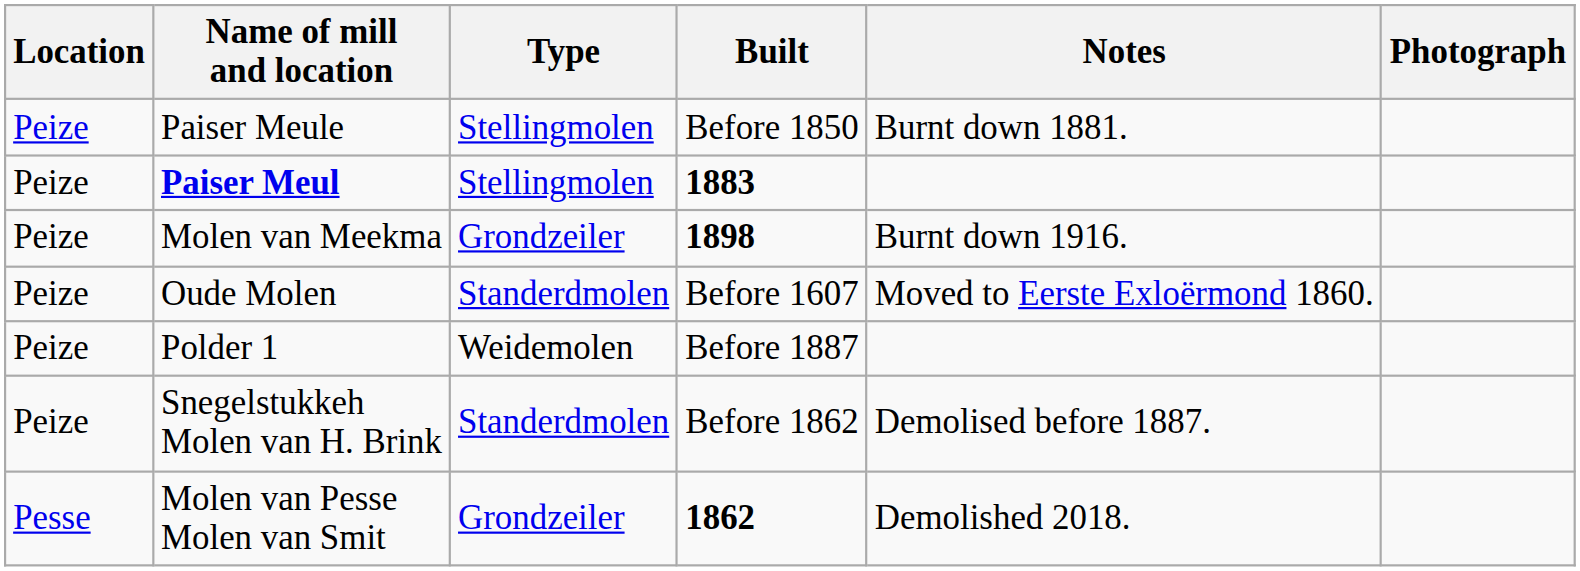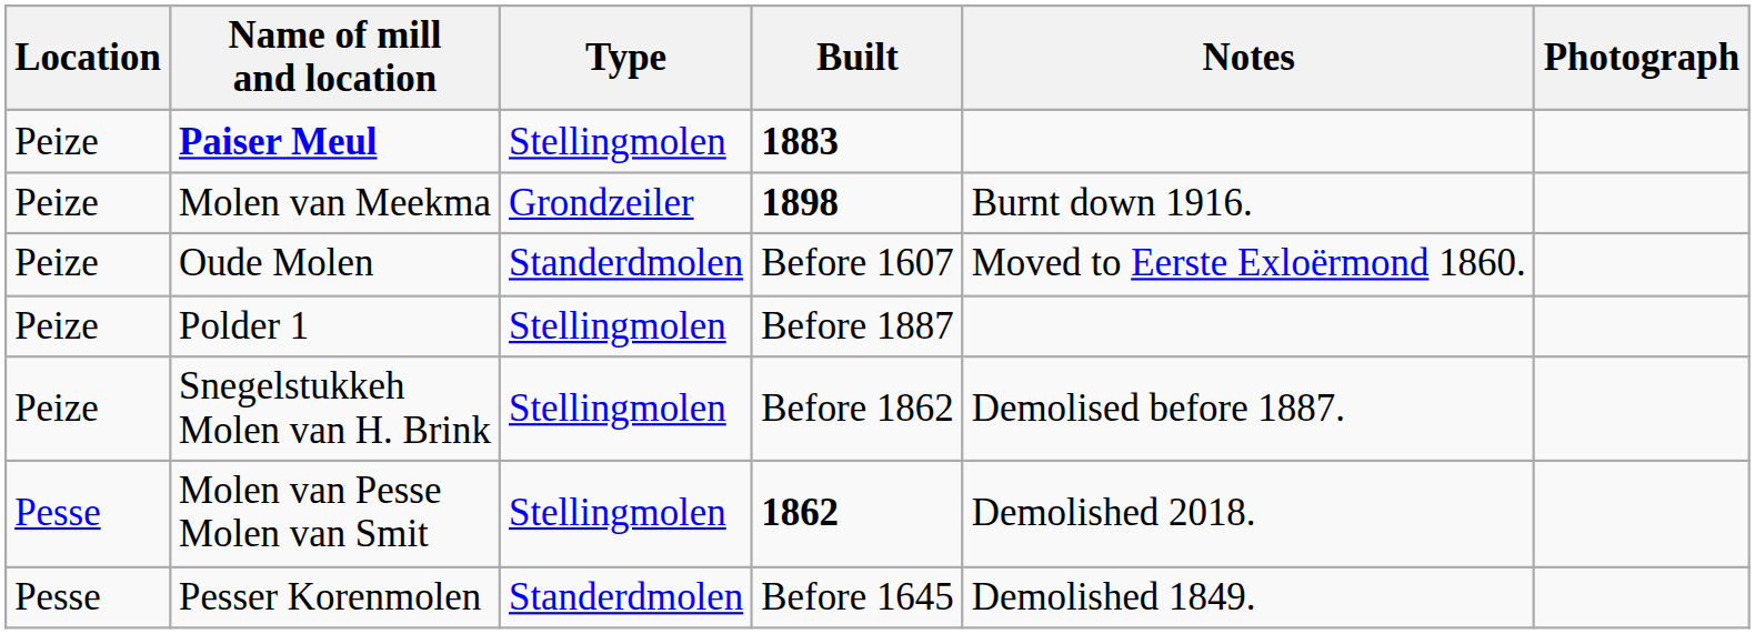 <table class="wikitable">
 <tr>
 <th>Location</th>
 <th>Name of mill<br>and location</th>
 <th>Type</th>
 <th>Built</th>
 <th>Notes</th>
 <th>Photograph</th>
-</tr>
-<tr>
-<td><a href='#'>Peize</a></td>
-<td>Paiser Meule<br></td>
-<td><a href='#'>Stellingmolen</a></td>
-<td>Before 1850</td>
-<td>Burnt down 1881.</td>
-<td></td>
 </tr>
 <tr>
 <td>Peize</td>
 <td><strong><a href='#'>Paiser Meul</a></strong><br></td>
 <td><a href='#'>Stellingmolen</a></td>
 <td><strong>1883</strong></td>
 <td></td>
 <td></td>
 </tr>
 <tr>
 <td>Peize</td>
 <td>Molen van Meekma<br></td>
 <td><a href='#'>Grondzeiler</a></td>
 <td><strong>1898</strong></td>
 <td>Burnt down  1916.</td>
 <td></td>
 </tr>
 <tr>
 <td>Peize</td>
 <td>Oude Molen<br></td>
 <td><a href='#'>Standerdmolen</a></td>
 <td>Before 1607</td>
 <td>Moved to <a href='#'>Eerste Exloërmond</a> 1860.</td>
 <td></td>
 </tr>
 <tr>
 <td>Peize</td>
 <td>Polder 1<br></td>
-<td>Weidemolen</td>
+<td><a href='#'>Stellingmolen</a></td>
 <td>Before 1887</td>
 <td></td>
 <td></td>
 </tr>
 <tr>
 <td>Peize</td>
 <td>Snegelstukkeh<br>Molen van H. Brink<br></td>
-<td><a href='#'>Standerdmolen</a></td>
+<td><a href='#'>Stellingmolen</a></td>
 <td>Before 1862</td>
 <td>Demolised before 1887.</td>
 <td></td>
 </tr>
 <tr>
 <td><a href='#'>Pesse</a></td>
 <td>Molen van Pesse<br>Molen van Smit<br></td>
-<td><a href='#'>Grondzeiler</a></td>
+<td><a href='#'>Stellingmolen</a></td>
 <td><strong>1862</strong></td>
 <td>Demolished 2018.</td>
 <td></td>
 </tr>
+<tr>
+<td>Pesse</td>
+<td>Pesser Korenmolen<br></td>
+<td><a href='#'>Standerdmolen</a></td>
+<td>Before 1645</td>
+<td>Demolished 1849.</td>
+<td></td>
+</tr>
 </table>
